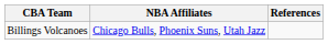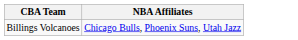 <table class="wikitable">
 <tr>
 <th>CBA Team</th>
 <th>NBA Affiliates</th>
-<th>References</th>
 </tr>
 <tr>
 <td>Billings Volcanoes</td>
 <td><a href='#'>Chicago Bulls</a>, <a href='#'>Phoenix Suns</a>, <a href='#'>Utah Jazz</a></td>
-<td></td>
 </tr>
 </table>
